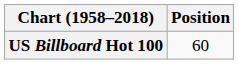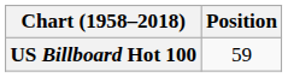 <table class="wikitable plainrowheaders" style="text-align:center">
 <tr>
 <th>Chart (1958–2018)</th>
 <th>Position</th>
 </tr>
 <tr>
 <th scope="row">US <em>Billboard</em> Hot 100</th>
-<td>60</td>
+<td>59</td>
 </tr>
 </table>
